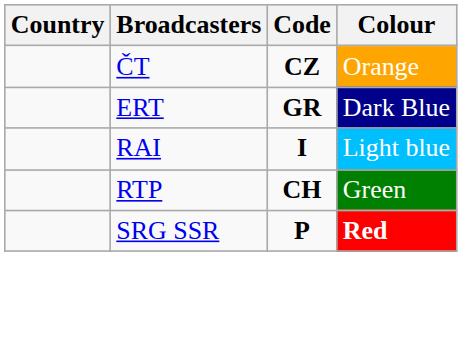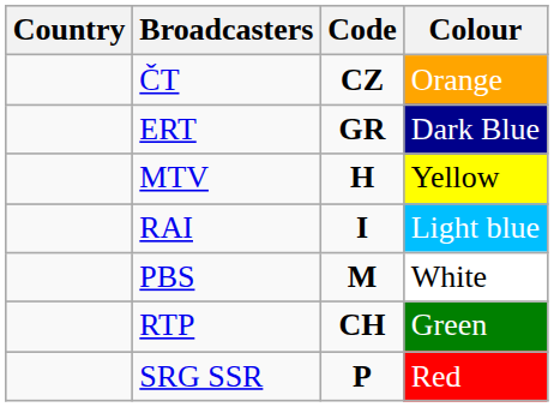 <table class="wikitable sortable">
 <tr>
 <th>Country</th>
 <th>Broadcasters</th>
 <th>Code</th>
 <th>Colour</th>
 </tr>
 <tr>
 <td></td>
 <td><a href='#'>ČT</a></td>
 <td align="center"><strong>CZ</strong></td>
 <td style="background:orange; color:white ">Orange</td>
 </tr>
 <tr>
 <td></td>
 <td><a href='#'>ERT</a></td>
 <td align="center"><strong>GR</strong></td>
 <td style="background:darkblue; color:white ">Dark Blue</td>
 </tr>
 <tr>
 <td></td>
+<td><a href='#'>MTV</a></td>
+<td align="center"><strong>H</strong></td>
+<td style="background:yellow; color:black ">Yellow</td>
+</tr>
+<tr>
+<td></td>
 <td><a href='#'>RAI</a></td>
 <td align="center"><strong>I</strong></td>
 <td style="background:DeepSkyBlue; color:white ">Light blue</td>
+</tr>
+<tr>
+<td></td>
+<td><a href='#'>PBS</a></td>
+<td align="center"><strong>M</strong></td>
+<td style="background:white; color:black ">White</td>
 </tr>
 <tr>
 <td></td>
 <td><a href='#'>RTP</a></td>
 <td align="center"><strong>CH</strong></td>
 <td style="background:green; color:white ">Green</td>
 </tr>
 <tr>
 <td></td>
 <td><a href='#'>SRG SSR</a></td>
 <td align="center"><strong>P</strong></td>
-<td style="background:red; color:white "><strong>Red</strong></td>
+<td style="background:red; color:white ">Red</td>
 </tr>
 </table>
